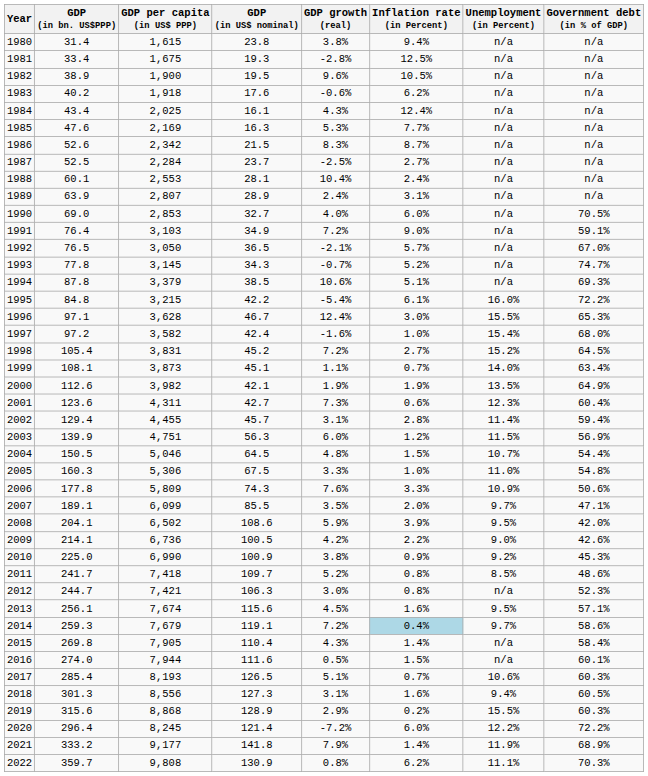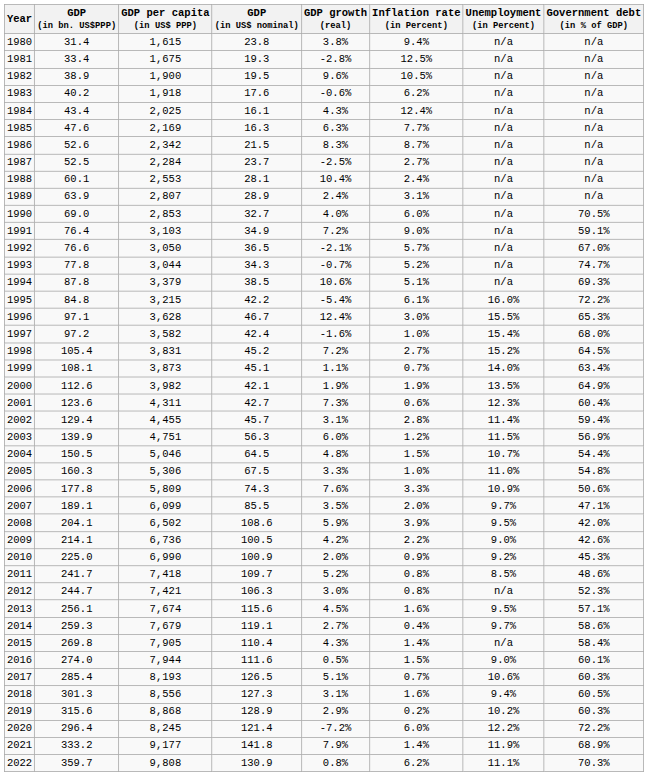 <table class="wikitable sortable mw-collapsible mw-collapsed sticky-header" style="text-align:center;">
 <tr>
 <th>Year</th>
 <th>GDP<br><small>(in bn. US$PPP)</small></th>
 <th>GDP per capita<br><small>(in US$ PPP)</small></th>
 <th>GDP<br><small>(in US$ nominal)</small></th>
 <th>GDP growth<br><small>(real)</small></th>
 <th>Inflation rate<br><small>(in Percent)</small></th>
 <th>Unemployment<br><small>(in Percent)</small></th>
 <th>Government debt<br><small>(in % of GDP)</small></th>
 </tr>
 <tr>
 <td>1980</td>
 <td>31.4</td>
 <td>1,615</td>
 <td>23.8</td>
 <td>3.8%</td>
 <td>9.4%</td>
 <td>n/a</td>
 <td>n/a</td>
 </tr>
 <tr>
 <td>1981</td>
 <td>33.4</td>
 <td>1,675</td>
 <td>19.3</td>
 <td>-2.8%</td>
 <td>12.5%</td>
 <td>n/a</td>
 <td>n/a</td>
 </tr>
 <tr>
 <td>1982</td>
 <td>38.9</td>
 <td>1,900</td>
 <td>19.5</td>
 <td>9.6%</td>
 <td>10.5%</td>
 <td>n/a</td>
 <td>n/a</td>
 </tr>
 <tr>
 <td>1983</td>
 <td>40.2</td>
 <td>1,918</td>
 <td>17.6</td>
 <td>-0.6%</td>
 <td>6.2%</td>
 <td>n/a</td>
 <td>n/a</td>
 </tr>
 <tr>
 <td>1984</td>
 <td>43.4</td>
 <td>2,025</td>
 <td>16.1</td>
 <td>4.3%</td>
 <td>12.4%</td>
 <td>n/a</td>
 <td>n/a</td>
 </tr>
 <tr>
 <td>1985</td>
 <td>47.6</td>
 <td>2,169</td>
 <td>16.3</td>
-<td>5.3%</td>
+<td>6.3%</td>
 <td>7.7%</td>
 <td>n/a</td>
 <td>n/a</td>
 </tr>
 <tr>
 <td>1986</td>
 <td>52.6</td>
 <td>2,342</td>
 <td>21.5</td>
 <td>8.3%</td>
 <td>8.7%</td>
 <td>n/a</td>
 <td>n/a</td>
 </tr>
 <tr>
 <td>1987</td>
 <td>52.5</td>
 <td>2,284</td>
 <td>23.7</td>
 <td>-2.5%</td>
 <td>2.7%</td>
 <td>n/a</td>
 <td>n/a</td>
 </tr>
 <tr>
 <td>1988</td>
 <td>60.1</td>
 <td>2,553</td>
 <td>28.1</td>
 <td>10.4%</td>
 <td>2.4%</td>
 <td>n/a</td>
 <td>n/a</td>
 </tr>
 <tr>
 <td>1989</td>
 <td>63.9</td>
 <td>2,807</td>
 <td>28.9</td>
 <td>2.4%</td>
 <td>3.1%</td>
 <td>n/a</td>
 <td>n/a</td>
 </tr>
 <tr>
 <td>1990</td>
 <td>69.0</td>
 <td>2,853</td>
 <td>32.7</td>
 <td>4.0%</td>
 <td>6.0%</td>
 <td>n/a</td>
 <td>70.5%</td>
 </tr>
 <tr>
 <td>1991</td>
 <td>76.4</td>
 <td>3,103</td>
 <td>34.9</td>
 <td>7.2%</td>
 <td>9.0%</td>
 <td>n/a</td>
 <td>59.1%</td>
 </tr>
 <tr>
 <td>1992</td>
-<td>76.5</td>
+<td>76.6</td>
 <td>3,050</td>
 <td>36.5</td>
 <td>-2.1%</td>
 <td>5.7%</td>
 <td>n/a</td>
 <td>67.0%</td>
 </tr>
 <tr>
 <td>1993</td>
 <td>77.8</td>
-<td>3,145</td>
+<td>3,044</td>
 <td>34.3</td>
 <td>-0.7%</td>
 <td>5.2%</td>
 <td>n/a</td>
 <td>74.7%</td>
 </tr>
 <tr>
 <td>1994</td>
 <td>87.8</td>
 <td>3,379</td>
 <td>38.5</td>
 <td>10.6%</td>
 <td>5.1%</td>
 <td>n/a</td>
 <td>69.3%</td>
 </tr>
 <tr>
 <td>1995</td>
 <td>84.8</td>
 <td>3,215</td>
 <td>42.2</td>
 <td>-5.4%</td>
 <td>6.1%</td>
 <td>16.0%</td>
 <td>72.2%</td>
 </tr>
 <tr>
 <td>1996</td>
 <td>97.1</td>
 <td>3,628</td>
 <td>46.7</td>
 <td>12.4%</td>
 <td>3.0%</td>
 <td>15.5%</td>
 <td>65.3%</td>
 </tr>
 <tr>
 <td>1997</td>
 <td>97.2</td>
 <td>3,582</td>
 <td>42.4</td>
 <td>-1.6%</td>
 <td>1.0%</td>
 <td>15.4%</td>
 <td>68.0%</td>
 </tr>
 <tr>
 <td>1998</td>
 <td>105.4</td>
 <td>3,831</td>
 <td>45.2</td>
 <td>7.2%</td>
 <td>2.7%</td>
 <td>15.2%</td>
 <td>64.5%</td>
 </tr>
 <tr>
 <td>1999</td>
 <td>108.1</td>
 <td>3,873</td>
 <td>45.1</td>
 <td>1.1%</td>
 <td>0.7%</td>
 <td>14.0%</td>
 <td>63.4%</td>
 </tr>
 <tr>
 <td>2000</td>
 <td>112.6</td>
 <td>3,982</td>
 <td>42.1</td>
 <td>1.9%</td>
 <td>1.9%</td>
 <td>13.5%</td>
 <td>64.9%</td>
 </tr>
 <tr>
 <td>2001</td>
 <td>123.6</td>
 <td>4,311</td>
 <td>42.7</td>
 <td>7.3%</td>
 <td>0.6%</td>
 <td>12.3%</td>
 <td>60.4%</td>
 </tr>
 <tr>
 <td>2002</td>
 <td>129.4</td>
 <td>4,455</td>
 <td>45.7</td>
 <td>3.1%</td>
 <td>2.8%</td>
 <td>11.4%</td>
 <td>59.4%</td>
 </tr>
 <tr>
 <td>2003</td>
 <td>139.9</td>
 <td>4,751</td>
 <td>56.3</td>
 <td>6.0%</td>
 <td>1.2%</td>
 <td>11.5%</td>
 <td>56.9%</td>
 </tr>
 <tr>
 <td>2004</td>
 <td>150.5</td>
 <td>5,046</td>
 <td>64.5</td>
 <td>4.8%</td>
 <td>1.5%</td>
 <td>10.7%</td>
 <td>54.4%</td>
 </tr>
 <tr>
 <td>2005</td>
 <td>160.3</td>
 <td>5,306</td>
 <td>67.5</td>
 <td>3.3%</td>
 <td>1.0%</td>
 <td>11.0%</td>
 <td>54.8%</td>
 </tr>
 <tr>
 <td>2006</td>
 <td>177.8</td>
 <td>5,809</td>
 <td>74.3</td>
 <td>7.6%</td>
 <td>3.3%</td>
 <td>10.9%</td>
 <td>50.6%</td>
 </tr>
 <tr>
 <td>2007</td>
 <td>189.1</td>
 <td>6,099</td>
 <td>85.5</td>
 <td>3.5%</td>
 <td>2.0%</td>
 <td>9.7%</td>
 <td>47.1%</td>
 </tr>
 <tr>
 <td>2008</td>
 <td>204.1</td>
 <td>6,502</td>
 <td>108.6</td>
 <td>5.9%</td>
 <td>3.9%</td>
 <td>9.5%</td>
 <td>42.0%</td>
 </tr>
 <tr>
 <td>2009</td>
 <td>214.1</td>
 <td>6,736</td>
 <td>100.5</td>
 <td>4.2%</td>
 <td>2.2%</td>
 <td>9.0%</td>
 <td>42.6%</td>
 </tr>
 <tr>
 <td>2010</td>
 <td>225.0</td>
 <td>6,990</td>
 <td>100.9</td>
-<td>3.8%</td>
+<td>2.0%</td>
 <td>0.9%</td>
 <td>9.2%</td>
 <td>45.3%</td>
 </tr>
 <tr>
 <td>2011</td>
 <td>241.7</td>
 <td>7,418</td>
 <td>109.7</td>
 <td>5.2%</td>
 <td>0.8%</td>
 <td>8.5%</td>
 <td>48.6%</td>
 </tr>
 <tr>
 <td>2012</td>
 <td>244.7</td>
 <td>7,421</td>
 <td>106.3</td>
 <td>3.0%</td>
 <td>0.8%</td>
 <td>n/a</td>
 <td>52.3%</td>
 </tr>
 <tr>
 <td>2013</td>
 <td>256.1</td>
 <td>7,674</td>
 <td>115.6</td>
 <td>4.5%</td>
 <td>1.6%</td>
 <td>9.5%</td>
 <td>57.1%</td>
 </tr>
 <tr>
 <td>2014</td>
 <td>259.3</td>
 <td>7,679</td>
 <td>119.1</td>
-<td>7.2%</td>
-<td style="background: lightblue;">0.4%</td>
+<td>2.7%</td>
+<td>0.4%</td>
 <td>9.7%</td>
 <td>58.6%</td>
 </tr>
 <tr>
 <td>2015</td>
 <td>269.8</td>
 <td>7,905</td>
 <td>110.4</td>
 <td>4.3%</td>
 <td>1.4%</td>
 <td>n/a</td>
 <td>58.4%</td>
 </tr>
 <tr>
 <td>2016</td>
 <td>274.0</td>
 <td>7,944</td>
 <td>111.6</td>
 <td>0.5%</td>
 <td>1.5%</td>
-<td>n/a</td>
+<td>9.0%</td>
 <td>60.1%</td>
 </tr>
 <tr>
 <td>2017</td>
 <td>285.4</td>
 <td>8,193</td>
 <td>126.5</td>
 <td>5.1%</td>
 <td>0.7%</td>
 <td>10.6%</td>
 <td>60.3%</td>
 </tr>
 <tr>
 <td>2018</td>
 <td>301.3</td>
 <td>8,556</td>
 <td>127.3</td>
 <td>3.1%</td>
 <td>1.6%</td>
 <td>9.4%</td>
 <td>60.5%</td>
 </tr>
 <tr>
 <td>2019</td>
 <td>315.6</td>
 <td>8,868</td>
 <td>128.9</td>
 <td>2.9%</td>
 <td>0.2%</td>
-<td>15.5%</td>
+<td>10.2%</td>
 <td>60.3%</td>
 </tr>
 <tr>
 <td>2020</td>
 <td>296.4</td>
 <td>8,245</td>
 <td>121.4</td>
 <td>-7.2%</td>
 <td>6.0%</td>
 <td>12.2%</td>
 <td>72.2%</td>
 </tr>
 <tr>
 <td>2021</td>
 <td>333.2</td>
 <td>9,177</td>
 <td>141.8</td>
 <td>7.9%</td>
 <td>1.4%</td>
 <td>11.9%</td>
 <td>68.9%</td>
 </tr>
 <tr>
 <td>2022</td>
 <td>359.7</td>
 <td>9,808</td>
 <td>130.9</td>
 <td>0.8%</td>
 <td>6.2%</td>
 <td>11.1%</td>
 <td>70.3%</td>
 </tr>
 </table>
